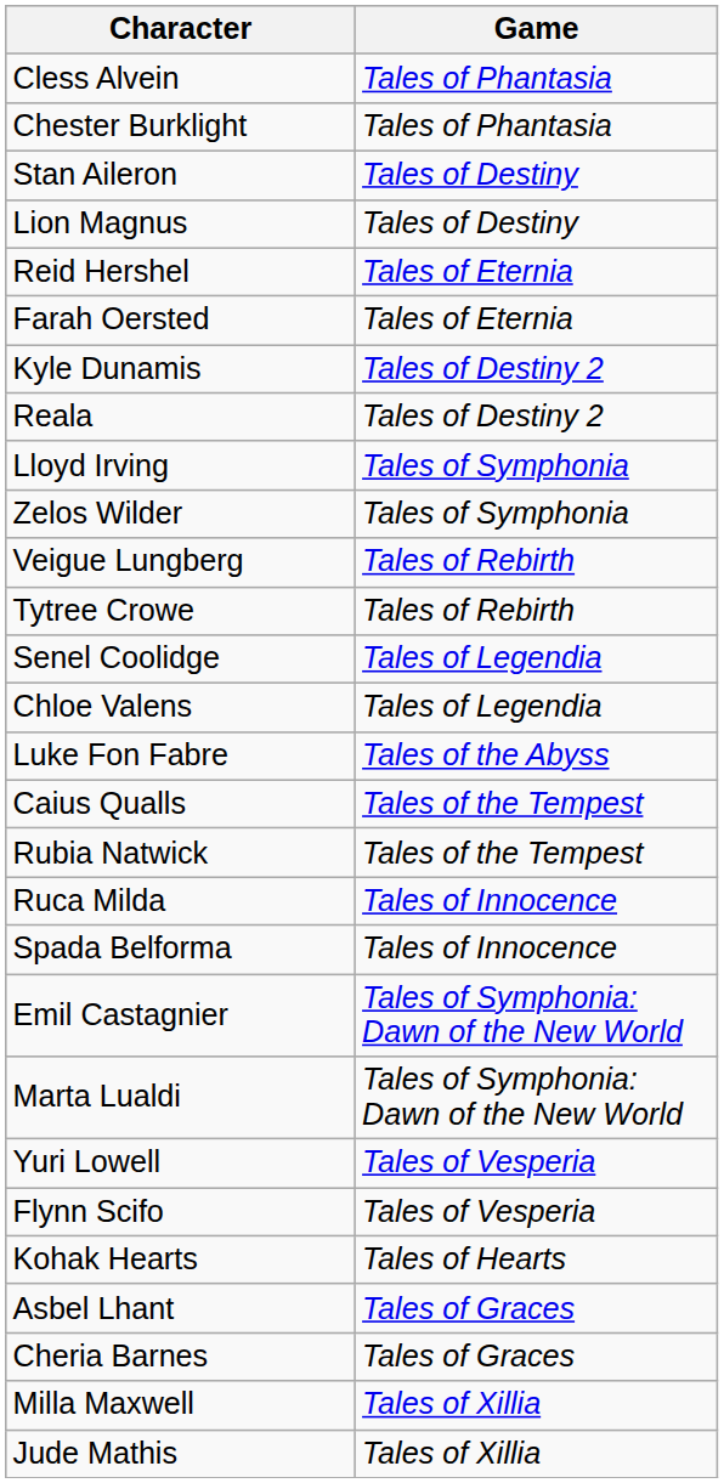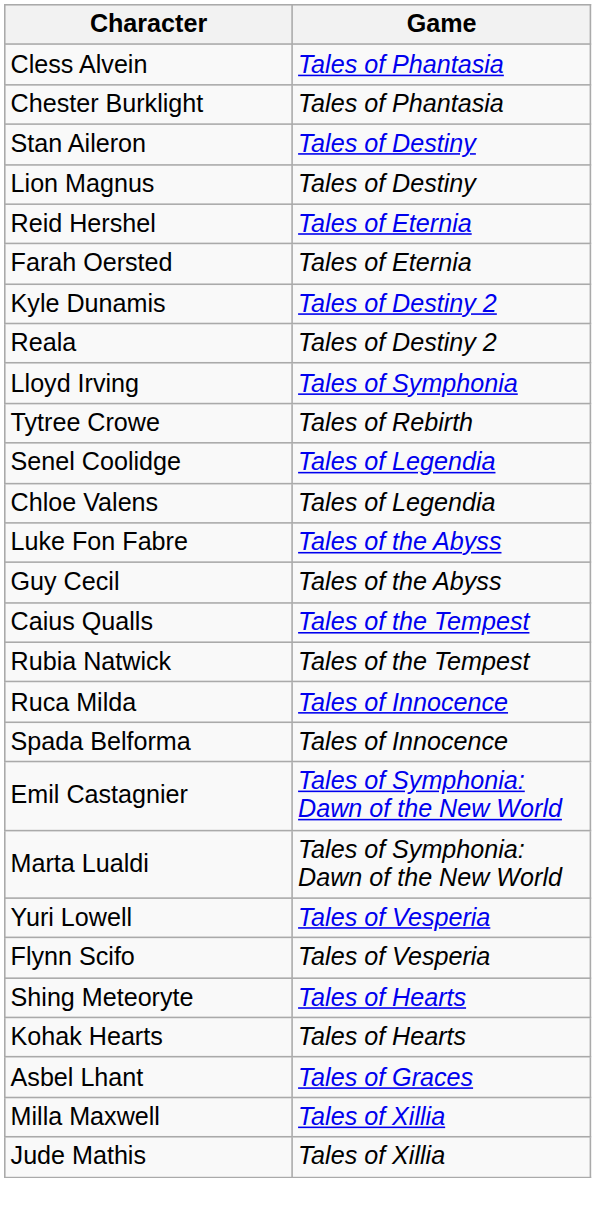 <table class="wikitable" | style="width:60%;">
 <tr>
 <th style="width:20%;">Character</th>
 <th style="width:20%;">Game</th>
 </tr>
 <tr>
 <td>Cless Alvein</td>
 <td><em><a href='#'>Tales of Phantasia</a></em></td>
 </tr>
 <tr>
 <td>Chester Burklight</td>
 <td><em>Tales of Phantasia</em></td>
 </tr>
 <tr>
 <td>Stan Aileron</td>
 <td><em><a href='#'>Tales of Destiny</a></em></td>
 </tr>
 <tr>
 <td>Lion Magnus</td>
 <td><em>Tales of Destiny</em></td>
 </tr>
 <tr>
 <td>Reid Hershel</td>
 <td><em><a href='#'>Tales of Eternia</a></em></td>
 </tr>
 <tr>
 <td>Farah Oersted</td>
 <td><em>Tales of Eternia</em></td>
 </tr>
 <tr>
 <td>Kyle Dunamis</td>
 <td><em><a href='#'>Tales of Destiny 2</a></em></td>
 </tr>
 <tr>
 <td>Reala</td>
 <td><em>Tales of Destiny 2</em></td>
 </tr>
 <tr>
 <td>Lloyd Irving</td>
 <td><em><a href='#'>Tales of Symphonia</a></em></td>
 </tr>
 <tr>
-<td>Zelos Wilder</td>
-<td><em>Tales of Symphonia</em></td>
-</tr>
-<tr>
-<td>Veigue Lungberg</td>
-<td><em><a href='#'>Tales of Rebirth</a></em></td>
-</tr>
-<tr>
 <td>Tytree Crowe</td>
 <td><em>Tales of Rebirth</em></td>
 </tr>
 <tr>
 <td>Senel Coolidge</td>
 <td><em><a href='#'>Tales of Legendia</a></em></td>
 </tr>
 <tr>
 <td>Chloe Valens</td>
 <td><em>Tales of Legendia</em></td>
 </tr>
 <tr>
 <td>Luke Fon Fabre</td>
 <td><em><a href='#'>Tales of the Abyss</a></em></td>
+</tr>
+<tr>
+<td>Guy Cecil</td>
+<td><em>Tales of the Abyss</em></td>
 </tr>
 <tr>
 <td>Caius Qualls</td>
 <td><em><a href='#'>Tales of the Tempest</a></em></td>
 </tr>
 <tr>
 <td>Rubia Natwick</td>
 <td><em>Tales of the Tempest</em></td>
 </tr>
 <tr>
 <td>Ruca Milda</td>
 <td><em><a href='#'>Tales of Innocence</a></em></td>
 </tr>
 <tr>
 <td>Spada Belforma</td>
 <td><em>Tales of Innocence</em></td>
 </tr>
 <tr>
 <td>Emil Castagnier</td>
 <td><em><a href='#'>Tales of Symphonia: Dawn of the New World</a></em></td>
 </tr>
 <tr>
 <td>Marta Lualdi</td>
 <td><em>Tales of Symphonia: Dawn of the New World</em></td>
 </tr>
 <tr>
 <td>Yuri Lowell</td>
 <td><em><a href='#'>Tales of Vesperia</a></em></td>
 </tr>
 <tr>
 <td>Flynn Scifo</td>
 <td><em>Tales of Vesperia</em></td>
 </tr>
 <tr>
+<td>Shing Meteoryte</td>
+<td><em><a href='#'>Tales of Hearts</a></em></td>
+</tr>
+<tr>
 <td>Kohak Hearts</td>
 <td><em>Tales of Hearts</em></td>
 </tr>
 <tr>
 <td>Asbel Lhant</td>
 <td><em><a href='#'>Tales of Graces</a></em></td>
-</tr>
-<tr>
-<td>Cheria Barnes</td>
-<td><em>Tales of Graces</em></td>
 </tr>
 <tr>
 <td>Milla Maxwell</td>
 <td><em><a href='#'>Tales of Xillia</a></em></td>
 </tr>
 <tr>
 <td>Jude Mathis</td>
 <td><em>Tales of Xillia</em></td>
 </tr>
 </table>
